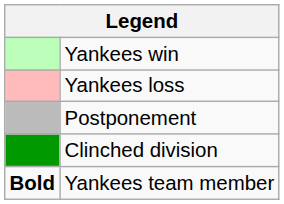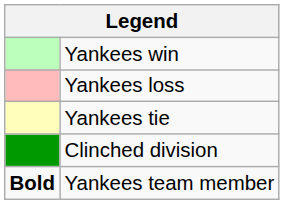 <table class="wikitable" style="font-size:90%">
 <tr>
 <th colspan="2">Legend</th>
 </tr>
 <tr>
 <td style="background:#bfb;"> </td>
 <td>Yankees win</td>
 </tr>
 <tr>
 <td style="background:#fbb;"> </td>
 <td>Yankees loss</td>
 </tr>
 <tr>
-<td style="background:#bbb;"> </td>
-<td>Postponement</td>
+<td style="background:#ffb;"> </td>
+<td>Yankees tie</td>
 </tr>
 <tr>
 <td style="background:#090;"> </td>
 <td>Clinched division</td>
 </tr>
 <tr>
 <td><strong>Bold</strong></td>
 <td>Yankees team member</td>
 </tr>
 </table>
